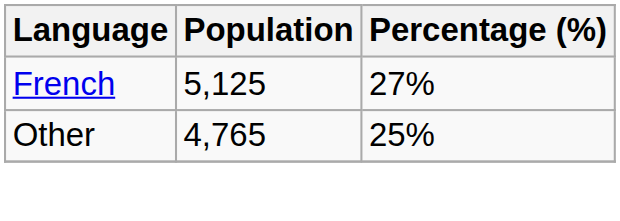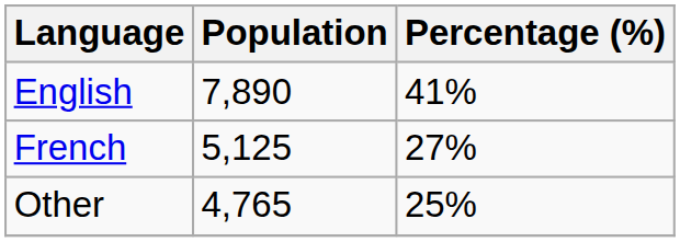 <table class="wikitable">
 <tr>
 <th>Language</th>
 <th>Population</th>
 <th>Percentage (%)</th>
+</tr>
+<tr>
+<td><a href='#'>English</a></td>
+<td>7,890</td>
+<td>41%</td>
 </tr>
 <tr>
 <td><a href='#'>French</a></td>
 <td>5,125</td>
 <td>27%</td>
 </tr>
 <tr>
 <td>Other</td>
 <td>4,765</td>
 <td>25%</td>
 </tr>
 <tr>
 </tr>
 </table>
